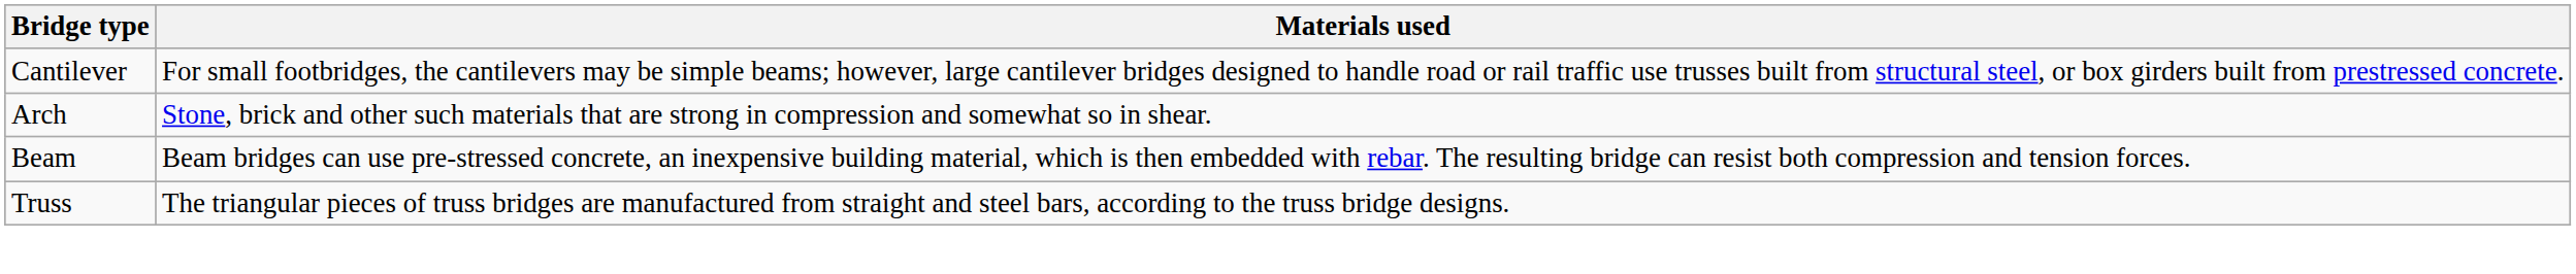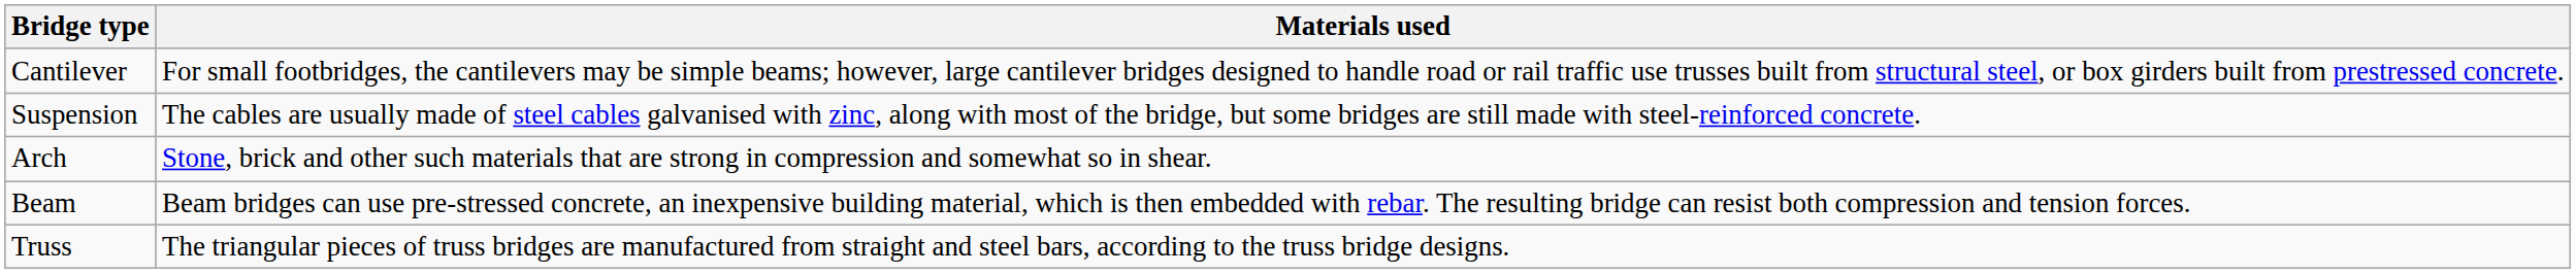 <table class="wikitable">
 <tr>
 <th>Bridge type</th>
 <th>Materials used</th>
 </tr>
 <tr>
 <td>Cantilever</td>
 <td>For small footbridges, the cantilevers may be simple beams; however, large cantilever bridges designed to handle road or rail traffic use trusses built from <a href='#'>structural steel</a>, or box girders built from <a href='#'>prestressed concrete</a>.</td>
+</tr>
+<tr>
+<td>Suspension</td>
+<td>The cables are usually made of <a href='#'>steel cables</a> galvanised with <a href='#'>zinc</a>, along with most of the bridge, but some bridges are still made with steel-<a href='#'>reinforced concrete</a>.</td>
 </tr>
 <tr>
 <td>Arch</td>
 <td><a href='#'>Stone</a>, brick and other such materials that are strong in compression and somewhat so in shear.</td>
 </tr>
 <tr>
 <td>Beam</td>
 <td>Beam bridges can use pre-stressed concrete, an inexpensive building material, which is then embedded with <a href='#'>rebar</a>. The resulting bridge can resist both compression and tension forces.</td>
 </tr>
 <tr>
 <td>Truss</td>
 <td>The triangular pieces of truss bridges are manufactured from straight and steel bars, according to the truss bridge designs.</td>
 </tr>
 </table>
